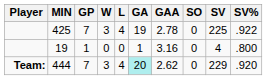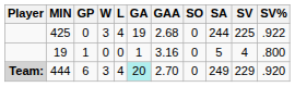 <table width="60%" class="wikitable sortable">
 <tr>
 <th bgcolor="#DDDDFF" width="10%">Player</th>
 <th width="3%" bgcolor="#DDDDFF" title="Minutes played">MIN</th>
 <th width="3%" bgcolor="#DDDDFF" title="Games played in">GP</th>
 <th width="3%" bgcolor="#DDDDFF" title="Wins">W</th>
 <th width="3%" bgcolor="#DDDDFF"title="Losses">L</th>
 <th width="3%" bgcolor="#DDDDFF" title="Goals against">GA</th>
 <th width="3%" bgcolor="#DDDDFF" title="Goals against average">GAA</th>
 <th width="3%" bgcolor="#DDDDFF" title="Shut-outs">SO</th>
+<th width="3%" bgcolor="#DDDDFF" title="Shots against">SA</th>
 <th width="3%" bgcolor="#DDDDFF" title="Shots saved">SV</th>
 <th width="3%" bgcolor="#DDDDFF" title="Save percentage">SV%</th>
 </tr>
 <tr align="center">
 <td align="right"></td>
 <td>425</td>
-<td>7</td>
+<td>0</td>
 <td>3</td>
 <td>4</td>
 <td>19</td>
-<td>2.78</td>
+<td>2.68</td>
 <td>0</td>
+<td>244</td>
 <td>225</td>
 <td>.922</td>
 </tr>
 <tr align="center">
 <td align="right"></td>
 <td>19</td>
 <td>1</td>
 <td>0</td>
 <td>0</td>
 <td>1</td>
 <td>3.16</td>
 <td>0</td>
+<td>5</td>
 <td>4</td>
 <td>.800</td>
 </tr>
 <tr align="center">
-<td align="right"><strong>Team:</strong></td>
+<td align="right" style="background: lightgrey;"><strong>Team:</strong></td>
 <td>444</td>
-<td>7</td>
+<td>6</td>
 <td>3</td>
 <td>4</td>
 <td style="background: paleturquoise;">20</td>
-<td>2.62</td>
+<td>2.70</td>
 <td>0</td>
+<td>249</td>
 <td>229</td>
 <td>.920</td>
 </tr>
 </table>
